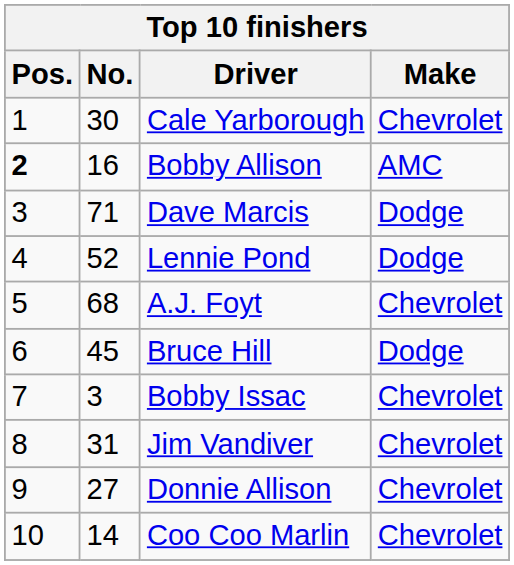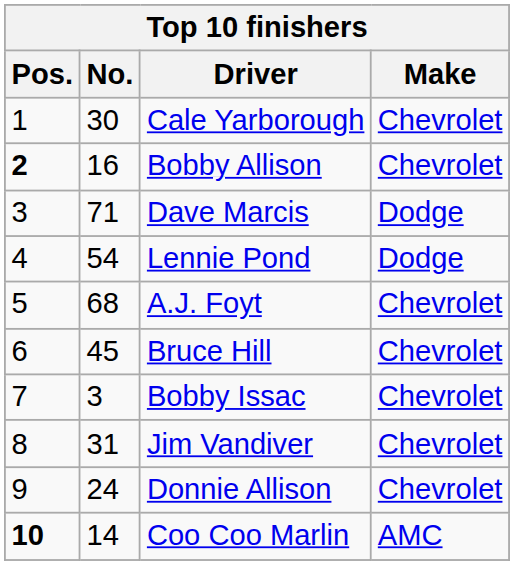 <table class="wikitable">
 <tr>
 <th colspan="4">Top 10 finishers</th>
 </tr>
 <tr>
 <th>Pos.</th>
 <th>No.</th>
 <th>Driver</th>
 <th>Make</th>
 </tr>
 <tr>
 <td>1</td>
 <td>30</td>
 <td><a href='#'>Cale Yarborough</a></td>
 <td><a href='#'>Chevrolet</a></td>
 </tr>
 <tr>
 <td><strong>2</strong></td>
 <td>16</td>
 <td><a href='#'>Bobby Allison</a></td>
-<td><a href='#'>AMC</a></td>
+<td><a href='#'>Chevrolet</a></td>
 </tr>
 <tr>
 <td>3</td>
 <td>71</td>
 <td><a href='#'>Dave Marcis</a></td>
 <td><a href='#'>Dodge</a></td>
 </tr>
 <tr>
 <td>4</td>
-<td>52</td>
+<td>54</td>
 <td><a href='#'>Lennie Pond</a></td>
 <td><a href='#'>Dodge</a></td>
 </tr>
 <tr>
 <td>5</td>
 <td>68</td>
 <td><a href='#'>A.J. Foyt</a></td>
 <td><a href='#'>Chevrolet</a></td>
 </tr>
 <tr>
 <td>6</td>
 <td>45</td>
 <td><a href='#'>Bruce Hill</a></td>
-<td><a href='#'>Dodge</a></td>
+<td><a href='#'>Chevrolet</a></td>
 </tr>
 <tr>
 <td>7</td>
 <td>3</td>
 <td><a href='#'>Bobby Issac</a></td>
 <td><a href='#'>Chevrolet</a></td>
 </tr>
 <tr>
 <td>8</td>
 <td>31</td>
 <td><a href='#'>Jim Vandiver</a></td>
 <td><a href='#'>Chevrolet</a></td>
 </tr>
 <tr>
 <td>9</td>
-<td>27</td>
+<td>24</td>
 <td><a href='#'>Donnie Allison</a></td>
 <td><a href='#'>Chevrolet</a></td>
 </tr>
 <tr>
-<td>10</td>
+<td><strong>10</strong></td>
 <td>14</td>
 <td><a href='#'>Coo Coo Marlin</a></td>
-<td><a href='#'>Chevrolet</a></td>
+<td><a href='#'>AMC</a></td>
 </tr>
 </table>
